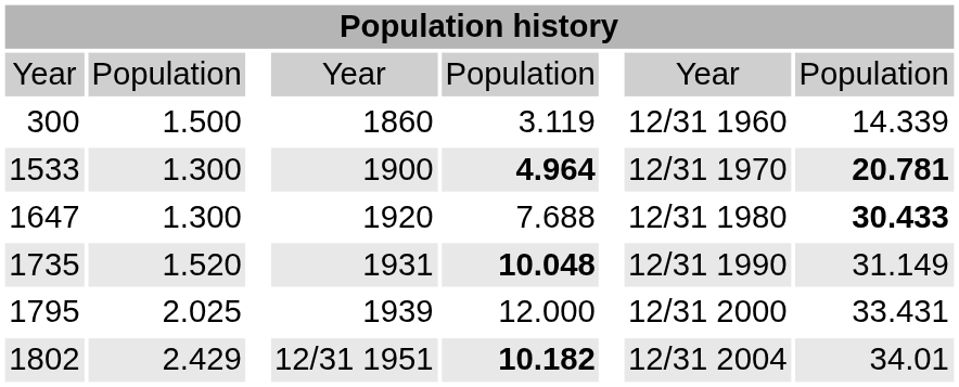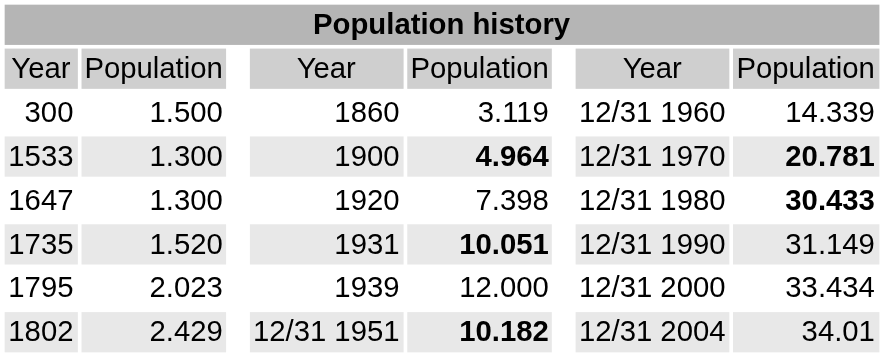 <table border=0 cellspacing="2" cellpadding="2">
 <tr>
 <td colspan=8 align="center" bgcolor="#b5b5b5"><strong>Population history</strong><br></td>
 </tr>
 <tr>
 <td align="center" bgcolor="#cfcfcf">Year</td>
 <td align="center" bgcolor="#cfcfcf">Population</td>
 <td bgcolor="#ffffff"> </td>
 <td align="center" bgcolor="#cfcfcf">Year</td>
 <td align="center" bgcolor="#cfcfcf">Population</td>
 <td bgcolor="#ffffff"> </td>
 <td align="center" bgcolor="#cfcfcf">Year</td>
 <td align="center" bgcolor="#cfcfcf">Population</td>
 </tr>
 <tr>
 <td bgcolor="#ffffff" align="right">300</td>
 <td bgcolor="#ffffff" align="right">1.500</td>
 <td bgcolor="#ffffff"> </td>
 <td bgcolor="#ffffff" align="right">1860</td>
 <td bgcolor="#ffffff" align="right">3.119</td>
 <td bgcolor="#ffffff"> </td>
 <td bgcolor="#ffffff" align="right">12/31 1960</td>
 <td bgcolor="#ffffff" align="right">14.339</td>
 </tr>
 <tr>
 <td bgcolor="#e8e8e8" align="right">1533</td>
 <td bgcolor="#e8e8e8" align="right">1.300</td>
 <td bgcolor="#ffffff"> </td>
 <td bgcolor="#e8e8e8" align="right">1900</td>
 <td bgcolor="#e8e8e8" align="right"><strong>4.964</strong></td>
 <td bgcolor="#ffffff"> </td>
 <td bgcolor="#e8e8e8" align="right">12/31 1970</td>
 <td bgcolor="#e8e8e8" align="right"><strong>20.781</strong></td>
 </tr>
 <tr>
 <td bgcolor="#ffffff" align="right">1647</td>
 <td bgcolor="#ffffff" align="right">1.300</td>
 <td bgcolor="#ffffff"> </td>
 <td bgcolor="#ffffff" align="right">1920</td>
-<td bgcolor="#ffffff" align="right">7.688</td>
+<td bgcolor="#ffffff" align="right">7.398</td>
 <td bgcolor="#ffffff"> </td>
 <td bgcolor="#ffffff" align="right">12/31 1980</td>
 <td bgcolor="#ffffff" align="right"><strong>30.433</strong></td>
 </tr>
 <tr>
 <td bgcolor="#e8e8e8" align="right">1735</td>
 <td bgcolor="#e8e8e8" align="right">1.520</td>
 <td bgcolor="#ffffff"> </td>
 <td bgcolor="#e8e8e8" align="right">1931</td>
-<td bgcolor="#e8e8e8" align="right"><strong>10.048</strong></td>
+<td bgcolor="#e8e8e8" align="right"><strong>10.051</strong></td>
 <td bgcolor="#ffffff"> </td>
 <td bgcolor="#e8e8e8" align="right">12/31 1990</td>
 <td bgcolor="#e8e8e8" align="right">31.149</td>
 </tr>
 <tr>
 <td bgcolor="#ffffff" align="right">1795</td>
-<td bgcolor="#ffffff" align="right">2.025</td>
+<td bgcolor="#ffffff" align="right">2.023</td>
 <td bgcolor="#ffffff"> </td>
 <td bgcolor="#ffffff" align="right">1939</td>
 <td bgcolor="#ffffff" align="right">12.000</td>
 <td bgcolor="#ffffff"> </td>
 <td bgcolor="#ffffff" align="right">12/31 2000</td>
-<td bgcolor="#ffffff" align="right">33.431</td>
+<td bgcolor="#ffffff" align="right">33.434</td>
 </tr>
 <tr>
 <td bgcolor="#e8e8e8" align="right">1802</td>
 <td bgcolor="#e8e8e8" align="right">2.429</td>
 <td bgcolor="#ffffff"> </td>
 <td bgcolor="#e8e8e8" align="right">12/31 1951</td>
 <td bgcolor="#e8e8e8" align="right"><strong>10.182</strong></td>
 <td bgcolor="#ffffff"> </td>
 <td bgcolor="#e8e8e8" align="right">12/31 2004</td>
 <td bgcolor="#e8e8e8" align="right">34.01</td>
 </tr>
 </table>
